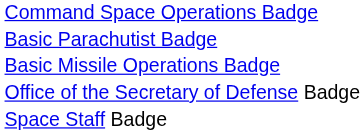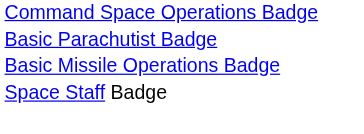 <table>
 <tr>
 <td></td>
 <td><a href='#'>Command Space Operations Badge</a></td>
 </tr>
 <tr>
 <td></td>
 <td><a href='#'>Basic Parachutist Badge</a></td>
 </tr>
 <tr>
 <td></td>
 <td><a href='#'>Basic Missile Operations Badge</a></td>
 </tr>
 <tr>
 <td></td>
-<td><a href='#'>Office of the Secretary of Defense</a> Badge</td>
-</tr>
-<tr>
-<td></td>
 <td><a href='#'>Space Staff</a> Badge</td>
 </tr>
 </table>
